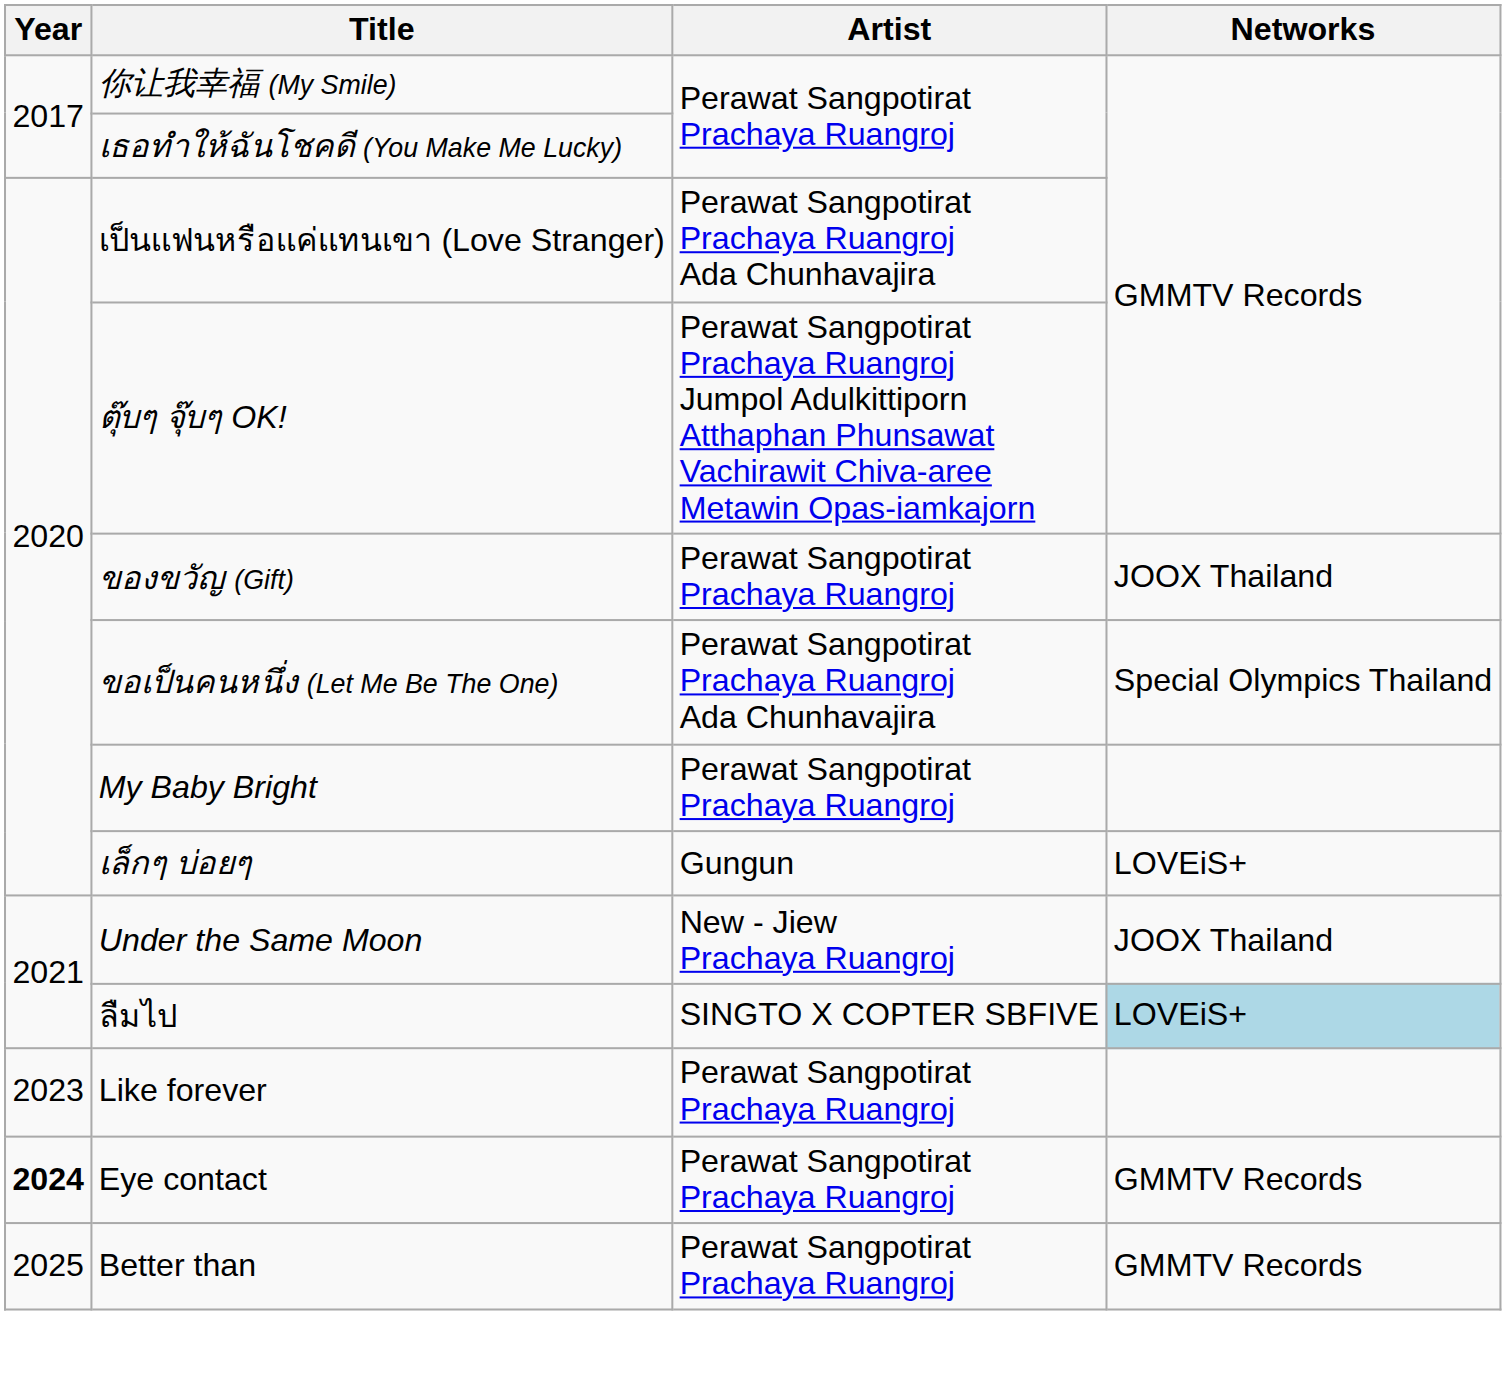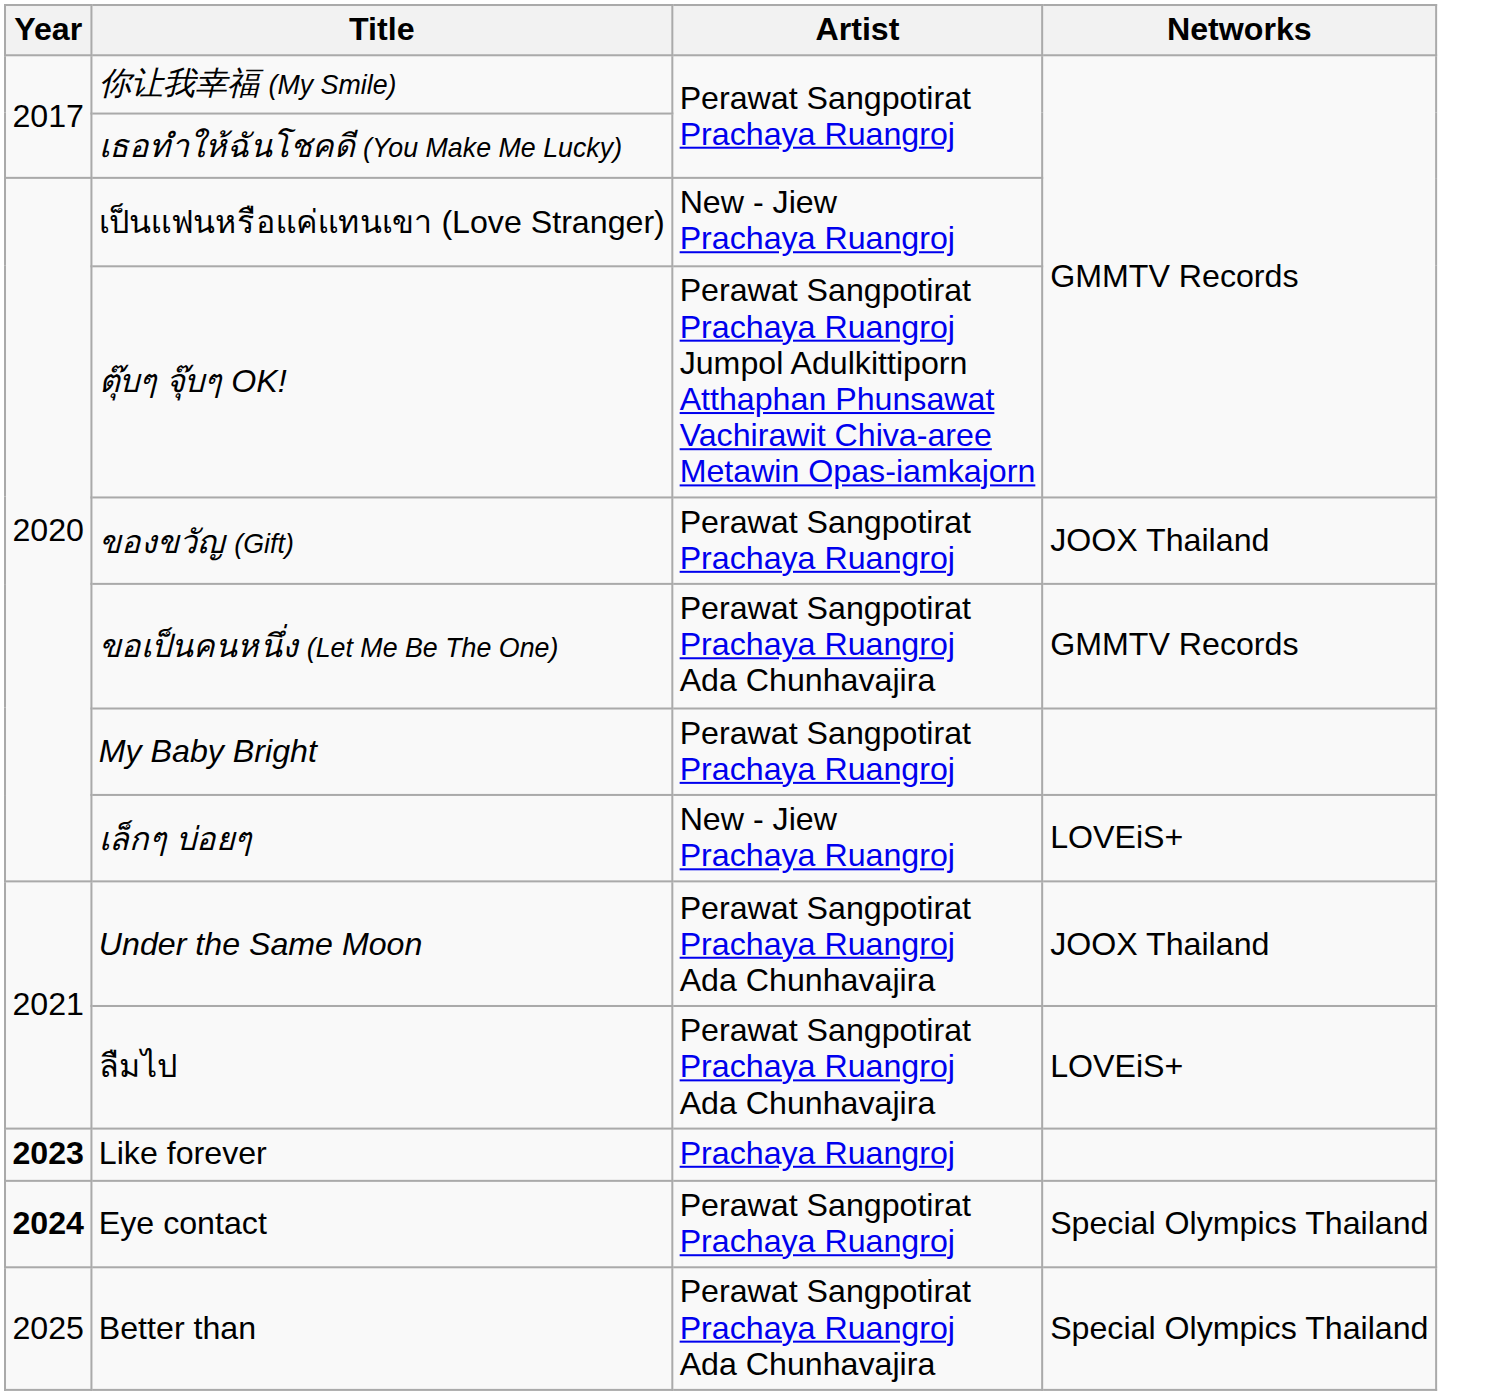 <table class="wikitable">
 <tr>
 <th>Year</th>
 <th>Title</th>
 <th>Artist</th>
 <th>Networks</th>
 </tr>
 <tr>
 <td rowspan="2">2017</td>
 <td><em>你让我幸福 <small>(My Smile)</small></em></td>
 <td rowspan="2">Perawat Sangpotirat<br><a href='#'>Prachaya Ruangroj</a></td>
 <td rowspan="4">GMMTV Records</td>
 </tr>
 <tr>
 <td><em>เธอทำให้ฉันโชคดี <small>(You Make Me Lucky)</small></em></td>
 </tr>
 <tr>
 <td rowspan="6">2020</td>
 <td>เป็นเเฟนหรือเเค่เเทนเขา (Love Stranger)</td>
-<td>Perawat Sangpotirat<br><a href='#'>Prachaya Ruangroj</a><br>Ada Chunhavajira</td>
+<td>New - Jiew<br><a href='#'>Prachaya Ruangroj</a></td>
 </tr>
 <tr>
 <td><em>ตุ๊บๆ จุ๊บๆ OK!</em></td>
 <td>Perawat Sangpotirat<br><a href='#'>Prachaya Ruangroj</a><br>Jumpol Adulkittiporn<br><a href='#'>Atthaphan Phunsawat</a><br><a href='#'>Vachirawit Chiva-aree</a><br><a href='#'>Metawin Opas-iamkajorn</a></td>
 </tr>
 <tr>
 <td><em>ของขวัญ <small>(Gift)</small></em></td>
 <td>Perawat Sangpotirat<br><a href='#'>Prachaya Ruangroj</a></td>
 <td>JOOX Thailand</td>
 </tr>
 <tr>
 <td><em>ขอเป็นคนหนึ่ง <small>(Let Me Be The One)</small></em></td>
 <td>Perawat Sangpotirat<br><a href='#'>Prachaya Ruangroj</a><br>Ada Chunhavajira</td>
-<td>Special Olympics Thailand</td>
+<td>GMMTV Records</td>
 </tr>
 <tr>
 <td><em>My Baby Bright</em></td>
 <td>Perawat Sangpotirat<br><a href='#'>Prachaya Ruangroj</a></td>
 <td></td>
 </tr>
 <tr>
 <td><em>เล็กๆ บ่อยๆ</em></td>
-<td>Gungun</td>
+<td>New - Jiew<br><a href='#'>Prachaya Ruangroj</a></td>
 <td>LOVEiS+</td>
 </tr>
 <tr>
 <td rowspan="2">2021</td>
 <td><em>Under the Same Moon</em></td>
-<td>New - Jiew<br><a href='#'>Prachaya Ruangroj</a></td>
+<td>Perawat Sangpotirat<br><a href='#'>Prachaya Ruangroj</a><br>Ada Chunhavajira</td>
 <td>JOOX Thailand</td>
 </tr>
 <tr>
 <td>ลืมไป</td>
-<td>SINGTO X COPTER SBFIVE</td>
-<td style="background: lightblue;">LOVEiS+</td>
+<td>Perawat Sangpotirat<br><a href='#'>Prachaya Ruangroj</a><br>Ada Chunhavajira</td>
+<td>LOVEiS+</td>
 </tr>
 <tr>
-<td>2023</td>
+<td><strong>2023</strong></td>
 <td>Like forever</td>
-<td>Perawat Sangpotirat<br><a href='#'>Prachaya Ruangroj</a></td>
+<td><a href='#'>Prachaya Ruangroj</a></td>
 <td></td>
 </tr>
 <tr>
 <td><strong>2024</strong></td>
 <td>Eye contact</td>
 <td>Perawat Sangpotirat<br><a href='#'>Prachaya Ruangroj</a></td>
-<td>GMMTV Records</td>
+<td>Special Olympics Thailand</td>
 </tr>
 <tr>
 <td>2025</td>
 <td>Better than</td>
-<td>Perawat Sangpotirat<br><a href='#'>Prachaya Ruangroj</a></td>
-<td>GMMTV Records</td>
+<td>Perawat Sangpotirat<br><a href='#'>Prachaya Ruangroj</a><br>Ada Chunhavajira</td>
+<td>Special Olympics Thailand</td>
 </tr>
 </table>
